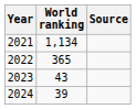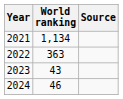 <table class="wikitable" style="text-align:center; font-size: 95%;">
 <tr>
 <th>Year</th>
 <th>World<br>ranking</th>
 <th>Source</th>
 </tr>
 <tr>
 <td>2021</td>
 <td>1,134</td>
 <td></td>
 </tr>
 <tr>
 <td>2022</td>
-<td>365</td>
+<td>363</td>
 <td></td>
 </tr>
 <tr>
 <td>2023</td>
 <td>43</td>
 <td></td>
 </tr>
 <tr>
 <td>2024</td>
-<td>39</td>
+<td>46</td>
 <td></td>
 </tr>
 </table>
